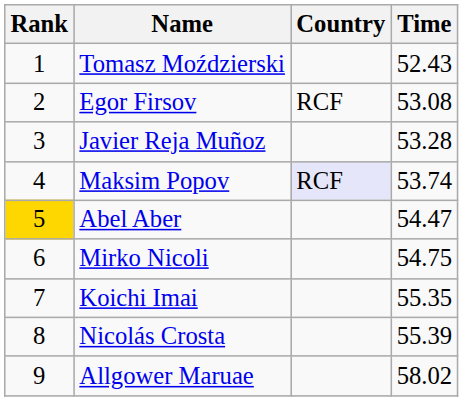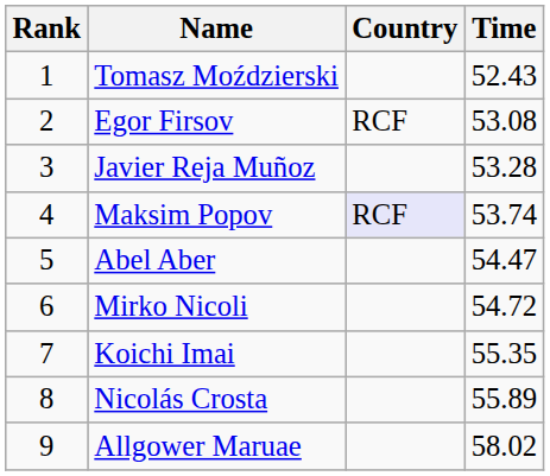 <table class="wikitable" style="text-align:center">
 <tr>
 <th>Rank</th>
 <th>Name</th>
 <th>Country</th>
 <th>Time</th>
 </tr>
 <tr>
 <td>1</td>
 <td align="left"><a href='#'>Tomasz Moździerski</a></td>
 <td align="left"></td>
 <td>52.43</td>
 </tr>
 <tr>
 <td>2</td>
 <td align="left"><a href='#'>Egor Firsov</a></td>
 <td align="left"> RCF</td>
 <td>53.08</td>
 </tr>
 <tr>
 <td>3</td>
 <td align="left"><a href='#'>Javier Reja Muñoz</a></td>
 <td align="left"></td>
 <td>53.28</td>
 </tr>
 <tr>
 <td>4</td>
 <td align="left"><a href='#'>Maksim Popov</a></td>
 <td align="left" style="background: lavender;"> RCF</td>
 <td>53.74</td>
 </tr>
 <tr>
-<td style="background: gold;">5</td>
+<td>5</td>
 <td align="left"><a href='#'>Abel Aber</a></td>
 <td align="left"></td>
 <td>54.47</td>
 </tr>
 <tr>
 <td>6</td>
 <td align="left"><a href='#'>Mirko Nicoli</a></td>
 <td align="left"></td>
-<td>54.75</td>
+<td>54.72</td>
 </tr>
 <tr>
 <td>7</td>
 <td align="left"><a href='#'>Koichi Imai</a></td>
 <td align="left"></td>
 <td>55.35</td>
 </tr>
 <tr>
 <td>8</td>
 <td align="left"><a href='#'>Nicolás Crosta</a></td>
 <td align="left"></td>
-<td>55.39</td>
+<td>55.89</td>
 </tr>
 <tr>
 <td>9</td>
 <td align="left"><a href='#'>Allgower Maruae</a></td>
 <td align="left"></td>
 <td>58.02</td>
 </tr>
 </table>
